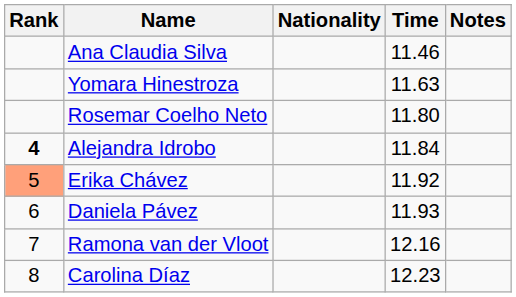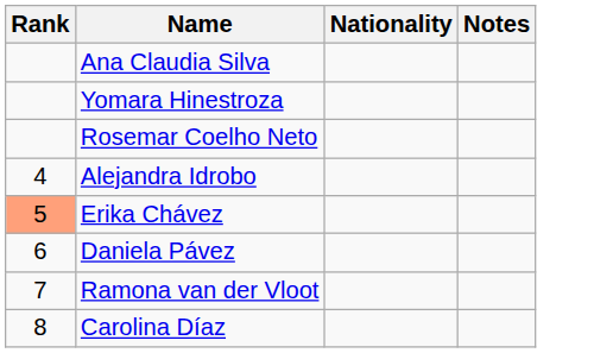 <table class="wikitable sortable" style="text-align:center">
 <tr>
 <th>Rank</th>
 <th>Name</th>
 <th>Nationality</th>
-<th>Time</th>
 <th>Notes</th>
 </tr>
 <tr>
 <td></td>
 <td align=left><a href='#'>Ana Claudia Silva</a></td>
 <td align=left></td>
-<td>11.46</td>
 <td></td>
 </tr>
 <tr>
 <td></td>
 <td align=left><a href='#'>Yomara Hinestroza</a></td>
 <td align=left></td>
-<td>11.63</td>
 <td></td>
 </tr>
 <tr>
 <td></td>
 <td align=left><a href='#'>Rosemar Coelho Neto</a></td>
 <td align=left></td>
-<td>11.80</td>
 <td></td>
 </tr>
 <tr>
-<td><strong>4</strong></td>
+<td>4</td>
 <td align=left><a href='#'>Alejandra Idrobo</a></td>
 <td align=left></td>
-<td>11.84</td>
 <td></td>
 </tr>
 <tr>
 <td style="background: lightsalmon;">5</td>
 <td align=left><a href='#'>Erika Chávez</a></td>
 <td align=left></td>
-<td>11.92</td>
 <td></td>
 </tr>
 <tr>
 <td>6</td>
 <td align=left><a href='#'>Daniela Pávez</a></td>
 <td align=left></td>
-<td>11.93</td>
 <td></td>
 </tr>
 <tr>
 <td>7</td>
 <td align=left><a href='#'>Ramona van der Vloot</a></td>
 <td align=left></td>
-<td>12.16</td>
 <td></td>
 </tr>
 <tr>
 <td>8</td>
 <td align=left><a href='#'>Carolina Díaz</a></td>
 <td align=left></td>
-<td>12.23</td>
 <td></td>
 </tr>
 </table>
